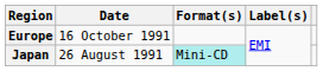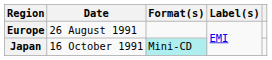 <table class="wikitable plainrowheaders">
 <tr>
 <th scope="col">Region</th>
 <th scope="col">Date</th>
 <th scope="col">Format(s)</th>
 <th scope="col">Label(s)</th>
 <th scope="col"></th>
 </tr>
 <tr>
 <th scope="row">Europe</th>
-<td>16 October 1991</td>
+<td>26 August 1991</td>
 <td></td>
 <td rowspan="2"><a href='#'>EMI</a></td>
 <td></td>
 </tr>
 <tr>
 <th scope="row">Japan</th>
-<td>26 August 1991</td>
+<td>16 October 1991</td>
 <td style="background: paleturquoise;">Mini-CD</td>
 <td></td>
 </tr>
 </table>
